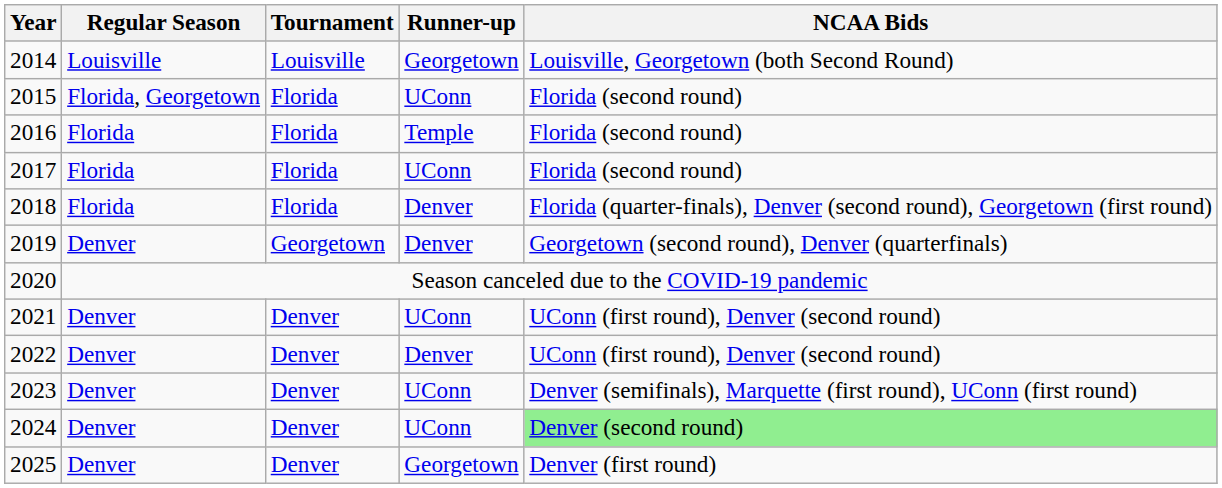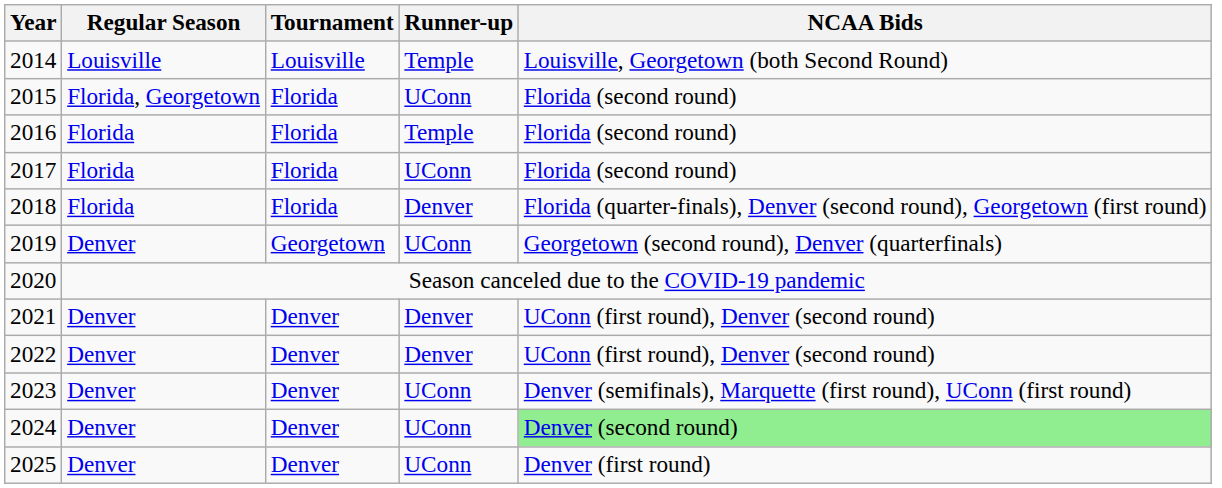 <table class="wikitable sortable">
 <tr>
 <th>Year</th>
 <th>Regular Season</th>
 <th>Tournament</th>
 <th>Runner-up</th>
 <th>NCAA Bids</th>
 </tr>
 <tr>
 <td>2014</td>
 <td><a href='#'>Louisville</a></td>
 <td><a href='#'>Louisville</a></td>
-<td><a href='#'>Georgetown</a></td>
+<td><a href='#'>Temple</a></td>
 <td><a href='#'>Louisville</a>, <a href='#'>Georgetown</a> (both Second Round)</td>
 </tr>
 <tr>
 <td>2015</td>
 <td><a href='#'>Florida</a>, <a href='#'>Georgetown</a></td>
 <td><a href='#'>Florida</a></td>
 <td><a href='#'>UConn</a></td>
 <td><a href='#'>Florida</a> (second round)</td>
 </tr>
 <tr>
 <td>2016</td>
 <td><a href='#'>Florida</a></td>
 <td><a href='#'>Florida</a></td>
 <td><a href='#'>Temple</a></td>
 <td><a href='#'>Florida</a> (second round)</td>
 </tr>
 <tr>
 <td>2017</td>
 <td><a href='#'>Florida</a></td>
 <td><a href='#'>Florida</a></td>
 <td><a href='#'>UConn</a></td>
 <td><a href='#'>Florida</a> (second round)</td>
 </tr>
 <tr>
 <td>2018</td>
 <td><a href='#'>Florida</a></td>
 <td><a href='#'>Florida</a></td>
 <td><a href='#'>Denver</a></td>
 <td><a href='#'>Florida</a> (quarter-finals), <a href='#'>Denver</a> (second round), <a href='#'>Georgetown</a> (first round)</td>
 </tr>
 <tr>
 <td>2019</td>
 <td><a href='#'>Denver</a></td>
 <td><a href='#'>Georgetown</a></td>
-<td><a href='#'>Denver</a></td>
+<td><a href='#'>UConn</a></td>
 <td><a href='#'>Georgetown</a> (second round), <a href='#'>Denver</a> (quarterfinals)</td>
 </tr>
 <tr>
 <td>2020</td>
 <td colspan=4 align=center>Season canceled due to the <a href='#'>COVID-19 pandemic</a></td>
 </tr>
 <tr>
 <td>2021</td>
 <td><a href='#'>Denver</a></td>
 <td><a href='#'>Denver</a></td>
-<td><a href='#'>UConn</a></td>
+<td><a href='#'>Denver</a></td>
 <td><a href='#'>UConn</a> (first round), <a href='#'>Denver</a> (second round)</td>
 </tr>
 <tr>
 <td>2022</td>
 <td><a href='#'>Denver</a></td>
 <td><a href='#'>Denver</a></td>
 <td><a href='#'>Denver</a></td>
 <td><a href='#'>UConn</a> (first round), <a href='#'>Denver</a> (second round)</td>
 </tr>
 <tr>
 <td>2023</td>
 <td><a href='#'>Denver</a></td>
 <td><a href='#'>Denver</a></td>
 <td><a href='#'>UConn</a></td>
 <td><a href='#'>Denver</a> (semifinals), <a href='#'>Marquette</a> (first round), <a href='#'>UConn</a> (first round)</td>
 </tr>
 <tr>
 <td>2024</td>
 <td><a href='#'>Denver</a></td>
 <td><a href='#'>Denver</a></td>
 <td><a href='#'>UConn</a></td>
 <td style="background: lightgreen;"><a href='#'>Denver</a> (second round)</td>
 </tr>
 <tr>
 <td>2025</td>
 <td><a href='#'>Denver</a></td>
 <td><a href='#'>Denver</a></td>
-<td><a href='#'>Georgetown</a></td>
+<td><a href='#'>UConn</a></td>
 <td><a href='#'>Denver</a> (first round)</td>
 </tr>
 </table>
